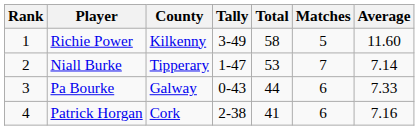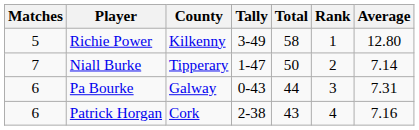 <table class="wikitable">
 <tr>
-<th>Rank</th>
+<th>Matches</th>
 <th>Player</th>
 <th>County</th>
 <th>Tally</th>
 <th>Total</th>
-<th>Matches</th>
+<th>Rank</th>
 <th>Average</th>
 </tr>
 <tr>
-<td style="text-align:center;">1</td>
+<td align=center>5</td>
 <td><a href='#'>Richie Power</a></td>
 <td><a href='#'>Kilkenny</a></td>
 <td align=center>3-49</td>
 <td align=center>58</td>
-<td align=center>5</td>
-<td align=center>11.60</td>
+<td style="text-align:center;">1</td>
+<td align=center>12.80</td>
 </tr>
 <tr>
-<td style="text-align:center;">2</td>
+<td align=center>7</td>
 <td><a href='#'>Niall Burke</a></td>
 <td><a href='#'>Tipperary</a></td>
 <td align=center>1-47</td>
-<td align=center>53</td>
-<td align=center>7</td>
+<td align=center>50</td>
+<td style="text-align:center;">2</td>
 <td align=center>7.14</td>
 </tr>
 <tr>
-<td style="text-align:center;">3</td>
+<td align=center>6</td>
 <td><a href='#'>Pa Bourke</a></td>
 <td><a href='#'>Galway</a></td>
 <td align=center>0-43</td>
 <td align=center>44</td>
-<td align=center>6</td>
-<td align=center>7.33</td>
+<td style="text-align:center;">3</td>
+<td align=center>7.31</td>
 </tr>
 <tr>
-<td style="text-align:center;">4</td>
+<td align=center>6</td>
 <td><a href='#'>Patrick Horgan</a></td>
 <td><a href='#'>Cork</a></td>
 <td align=center>2-38</td>
-<td align=center>41</td>
-<td align=center>6</td>
+<td align=center>43</td>
+<td style="text-align:center;">4</td>
 <td align=center>7.16</td>
 </tr>
 </table>
